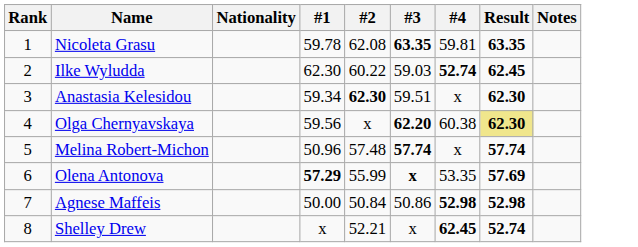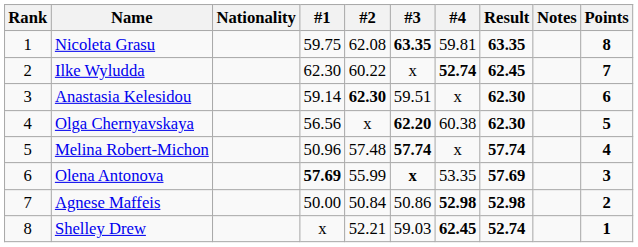 <table class="wikitable sortable" style="text-align:center">
 <tr>
 <th>Rank</th>
 <th>Name</th>
 <th>Nationality</th>
 <th>#1</th>
 <th>#2</th>
 <th>#3</th>
 <th>#4</th>
 <th>Result</th>
 <th>Notes</th>
+<th>Points</th>
 </tr>
 <tr>
 <td>1</td>
 <td align=left><a href='#'>Nicoleta Grasu</a></td>
 <td align=left></td>
-<td>59.78</td>
+<td>59.75</td>
 <td>62.08</td>
 <td><strong>63.35</strong></td>
 <td>59.81</td>
 <td><strong>63.35</strong></td>
 <td></td>
+<td><strong>8</strong></td>
 </tr>
 <tr>
 <td>2</td>
 <td align=left><a href='#'>Ilke Wyludda</a></td>
 <td align=left></td>
 <td>62.30</td>
 <td>60.22</td>
-<td>59.03</td>
+<td>x</td>
 <td><strong>52.74</strong></td>
 <td><strong>62.45</strong></td>
 <td></td>
+<td><strong>7</strong></td>
 </tr>
 <tr>
 <td>3</td>
 <td align=left><a href='#'>Anastasia Kelesidou</a></td>
 <td align=left></td>
-<td>59.34</td>
+<td>59.14</td>
 <td><strong>62.30</strong></td>
 <td>59.51</td>
 <td>x</td>
 <td><strong>62.30</strong></td>
 <td></td>
+<td><strong>6</strong></td>
 </tr>
 <tr>
 <td>4</td>
 <td align=left><a href='#'>Olga Chernyavskaya</a></td>
 <td align=left></td>
-<td>59.56</td>
+<td>56.56</td>
 <td>x</td>
 <td><strong>62.20</strong></td>
 <td>60.38</td>
-<td style="background: khaki;"><strong>62.30</strong></td>
+<td><strong>62.30</strong></td>
 <td></td>
+<td><strong>5</strong></td>
 </tr>
 <tr>
 <td>5</td>
 <td align=left><a href='#'>Melina Robert-Michon</a></td>
 <td align=left></td>
 <td>50.96</td>
 <td>57.48</td>
 <td><strong>57.74</strong></td>
 <td>x</td>
 <td><strong>57.74</strong></td>
 <td></td>
+<td><strong>4</strong></td>
 </tr>
 <tr>
 <td>6</td>
 <td align=left><a href='#'>Olena Antonova</a></td>
 <td align=left></td>
-<td><strong>57.29</strong></td>
+<td><strong>57.69</strong></td>
 <td>55.99</td>
 <td><strong>x</strong></td>
 <td>53.35</td>
 <td><strong>57.69</strong></td>
 <td></td>
+<td><strong>3</strong></td>
 </tr>
 <tr>
 <td>7</td>
 <td align=left><a href='#'>Agnese Maffeis</a></td>
 <td align=left></td>
 <td>50.00</td>
 <td>50.84</td>
 <td>50.86</td>
 <td><strong>52.98</strong></td>
 <td><strong>52.98</strong></td>
 <td></td>
+<td><strong>2</strong></td>
 </tr>
 <tr>
 <td>8</td>
 <td align=left><a href='#'>Shelley Drew</a></td>
 <td align=left></td>
 <td>x</td>
 <td>52.21</td>
-<td>x</td>
+<td>59.03</td>
 <td><strong>62.45</strong></td>
 <td><strong>52.74</strong></td>
 <td></td>
+<td><strong>1</strong></td>
 </tr>
 </table>
